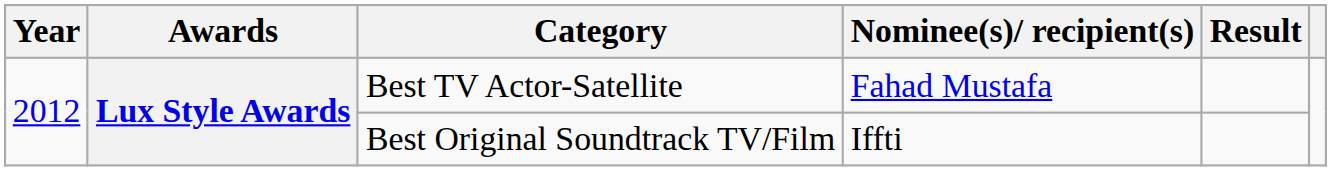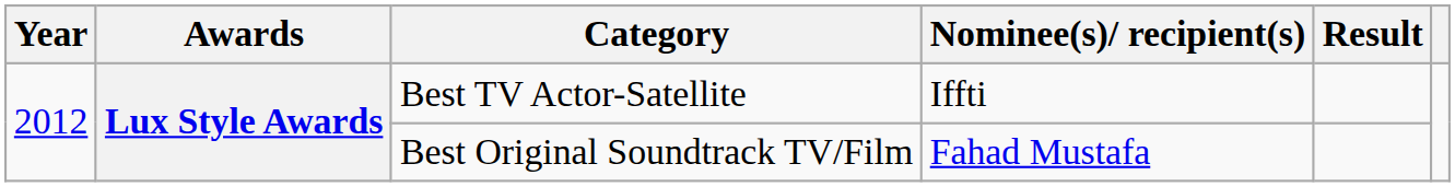 <table class="wikitable plainrowheaders">
 <tr>
 <th>Year</th>
 <th>Awards</th>
 <th>Category</th>
 <th>Nominee(s)/ recipient(s)</th>
 <th>Result</th>
 <th></th>
 </tr>
 <tr>
 <td rowspan="3"><a href='#'>2012</a></td>
 <th scope="row" rowspan="3"><a href='#'>Lux Style Awards</a></th>
 <td>Best TV Actor-Satellite</td>
-<td><a href='#'>Fahad Mustafa</a></td>
+<td>Iffti</td>
 <td></td>
 <td rowspan="2"></td>
 </tr>
 <tr>
 <td>Best Original Soundtrack TV/Film</td>
-<td>Iffti</td>
+<td><a href='#'>Fahad Mustafa</a></td>
 <td></td>
 </tr>
 </table>
